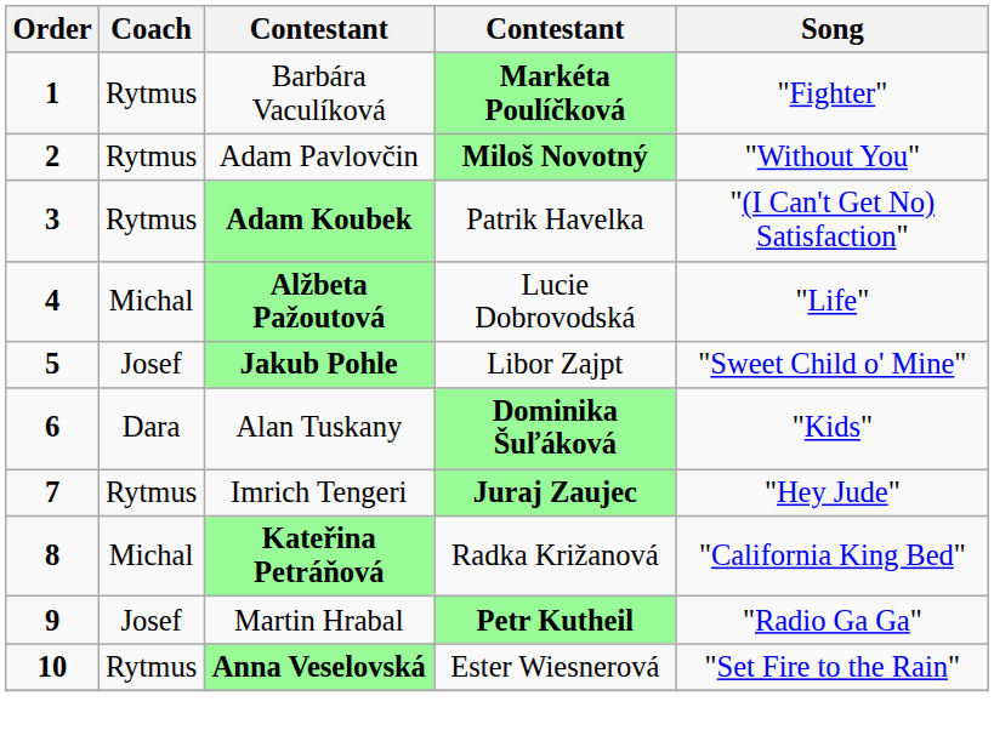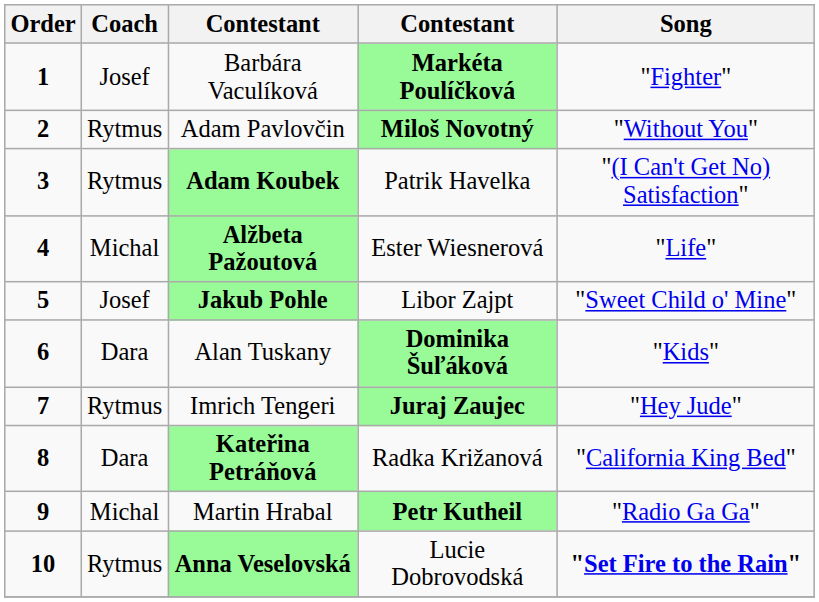 <table class="wikitable sortable" style="text-align: center; width: 85%;">
 <tr>
 <th>Order</th>
 <th>Coach</th>
 <th>Contestant</th>
 <th>Contestant</th>
 <th>Song</th>
 </tr>
 <tr>
 <td align="center"><strong>1</strong></td>
-<td>Rytmus</td>
+<td>Josef</td>
 <td>Barbára Vaculíková</td>
 <th style="background:palegreen">Markéta Poulíčková</th>
 <td>"<a href='#'>Fighter</a>"</td>
 </tr>
 <tr>
 <td align="center"><strong>2</strong></td>
 <td>Rytmus</td>
 <td>Adam Pavlovčin</td>
 <th style="background:palegreen">Miloš Novotný</th>
 <td>"<a href='#'>Without You</a>"</td>
 </tr>
 <tr>
 <td align="center"><strong>3</strong></td>
 <td>Rytmus</td>
 <th style="background:palegreen">Adam Koubek</th>
 <td>Patrik Havelka</td>
 <td>"<a href='#'>(I Can't Get No) Satisfaction</a>"</td>
 </tr>
 <tr>
 <td align="center"><strong>4</strong></td>
 <td>Michal</td>
 <th style="background:palegreen">Alžbeta Pažoutová</th>
-<td>Lucie Dobrovodská</td>
+<td>Ester Wiesnerová</td>
 <td>"<a href='#'>Life</a>"</td>
 </tr>
 <tr>
 <td align="center"><strong>5</strong></td>
 <td>Josef</td>
 <th style="background:palegreen">Jakub Pohle</th>
 <td>Libor Zajpt</td>
 <td>"<a href='#'>Sweet Child o' Mine</a>"</td>
 </tr>
 <tr>
 <td align="center"><strong>6</strong></td>
 <td>Dara</td>
 <td>Alan Tuskany</td>
 <th style="background:palegreen">Dominika Šuľáková</th>
 <td>"<a href='#'>Kids</a>"</td>
 </tr>
 <tr>
 <td align="center"><strong>7</strong></td>
 <td>Rytmus</td>
 <td>Imrich Tengeri</td>
 <th style="background:palegreen">Juraj Zaujec</th>
 <td>"<a href='#'>Hey Jude</a>"</td>
 </tr>
 <tr>
 <td align="center"><strong>8</strong></td>
-<td>Michal</td>
+<td>Dara</td>
 <th style="background:palegreen">Kateřina Petráňová</th>
 <td>Radka Križanová</td>
 <td>"<a href='#'>California King Bed</a>"</td>
 </tr>
 <tr>
 <td align="center"><strong>9</strong></td>
-<td>Josef</td>
+<td>Michal</td>
 <td>Martin Hrabal</td>
 <th style="background:palegreen">Petr Kutheil</th>
 <td>"<a href='#'>Radio Ga Ga</a>"</td>
 </tr>
 <tr>
 <td align="center"><strong>10</strong></td>
 <td>Rytmus</td>
 <th style="background:palegreen">Anna Veselovská</th>
-<td>Ester Wiesnerová</td>
-<td>"<a href='#'>Set Fire to the Rain</a>"</td>
+<td>Lucie Dobrovodská</td>
+<td><strong>"<a href='#'>Set Fire to the Rain</a>"</strong></td>
 </tr>
 <tr>
 </tr>
 </table>
